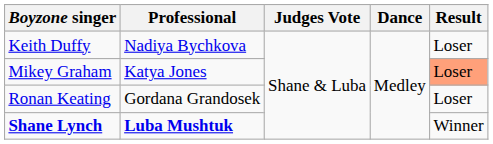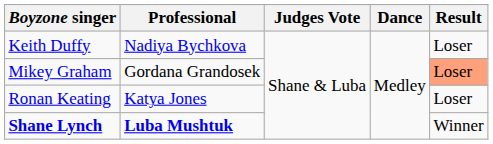 <table class="wikitable">
 <tr>
 <th><em>Boyzone</em> singer</th>
 <th>Professional</th>
 <th>Judges Vote</th>
 <th>Dance</th>
 <th>Result</th>
 </tr>
 <tr>
 <td><a href='#'>Keith Duffy</a></td>
 <td><a href='#'>Nadiya Bychkova</a></td>
 <td rowspan=6>Shane & Luba</td>
 <td rowspan=6>Medley</td>
 <td>Loser</td>
 </tr>
 <tr>
 <td><a href='#'>Mikey Graham</a></td>
-<td><a href='#'>Katya Jones</a></td>
+<td>Gordana Grandosek</td>
 <td style="background: lightsalmon;">Loser</td>
 </tr>
 <tr>
 <td><a href='#'>Ronan Keating</a></td>
-<td>Gordana Grandosek</td>
+<td><a href='#'>Katya Jones</a></td>
 <td>Loser</td>
 </tr>
 <tr -style="background:gold;">
 <td><strong><a href='#'>Shane Lynch</a></strong></td>
 <td><strong><a href='#'>Luba Mushtuk</a></strong></td>
 <td>Winner</td>
 </tr>
 </table>
